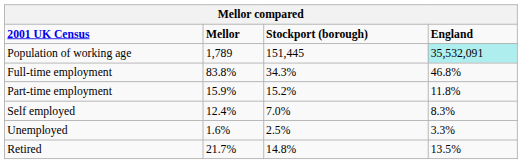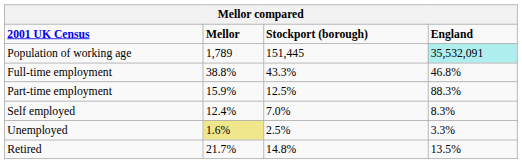 <table class="wikitable" style="float: right; margin-left: 1em; width: 40%; font-size: 90%;" cellspacing="5">
 <tr>
 <th colspan="4"><strong>Mellor compared</strong></th>
 </tr>
 <tr>
 <td><strong><a href='#'>2001 UK Census</a></strong></td>
 <td><strong>Mellor</strong></td>
 <td><strong>Stockport (borough)</strong></td>
 <td><strong>England</strong></td>
 </tr>
 <tr>
 <td>Population of working age</td>
 <td>1,789</td>
 <td>151,445</td>
 <td style="background: paleturquoise;">35,532,091</td>
 </tr>
 <tr>
 <td>Full-time employment</td>
-<td>83.8%</td>
-<td>34.3%</td>
+<td>38.8%</td>
+<td>43.3%</td>
 <td>46.8%</td>
 </tr>
 <tr>
 <td>Part-time employment</td>
 <td>15.9%</td>
-<td>15.2%</td>
-<td>11.8%</td>
+<td>12.5%</td>
+<td>88.3%</td>
 </tr>
 <tr>
 <td>Self employed</td>
 <td>12.4%</td>
 <td>7.0%</td>
 <td>8.3%</td>
 </tr>
 <tr>
 <td>Unemployed</td>
-<td>1.6%</td>
+<td style="background: khaki;">1.6%</td>
 <td>2.5%</td>
 <td>3.3%</td>
 </tr>
 <tr>
 <td>Retired</td>
 <td>21.7%</td>
 <td>14.8%</td>
 <td>13.5%</td>
 </tr>
 </table>
